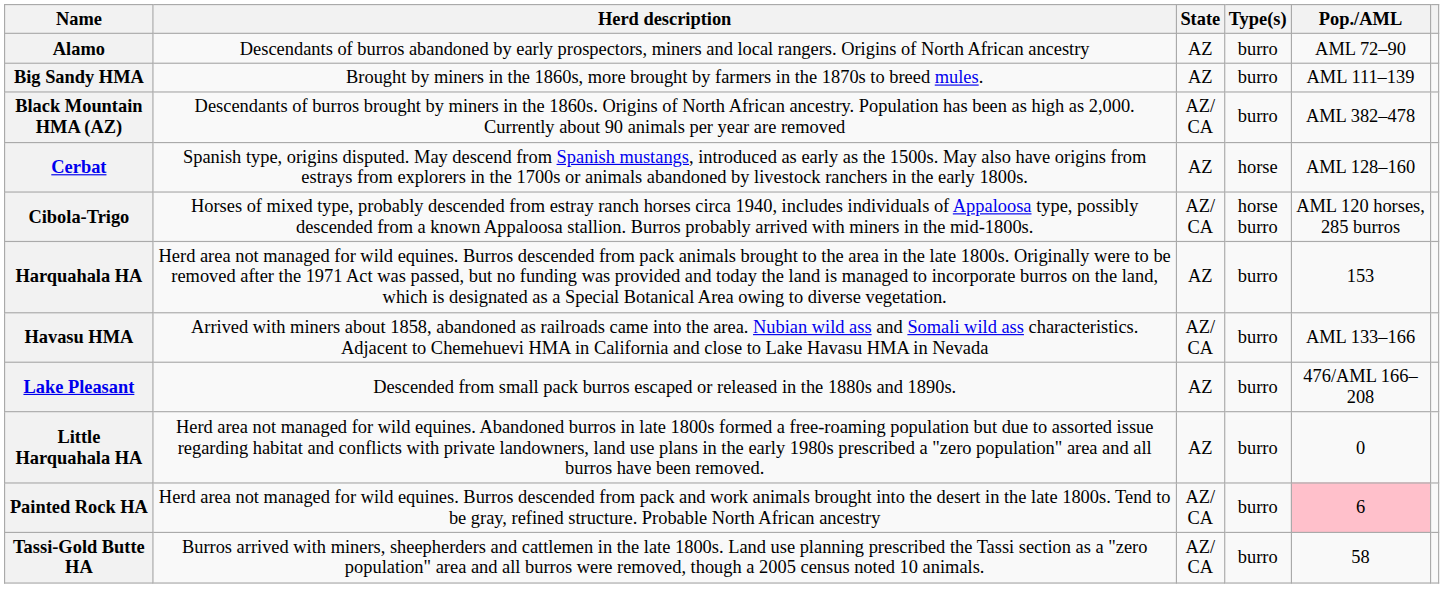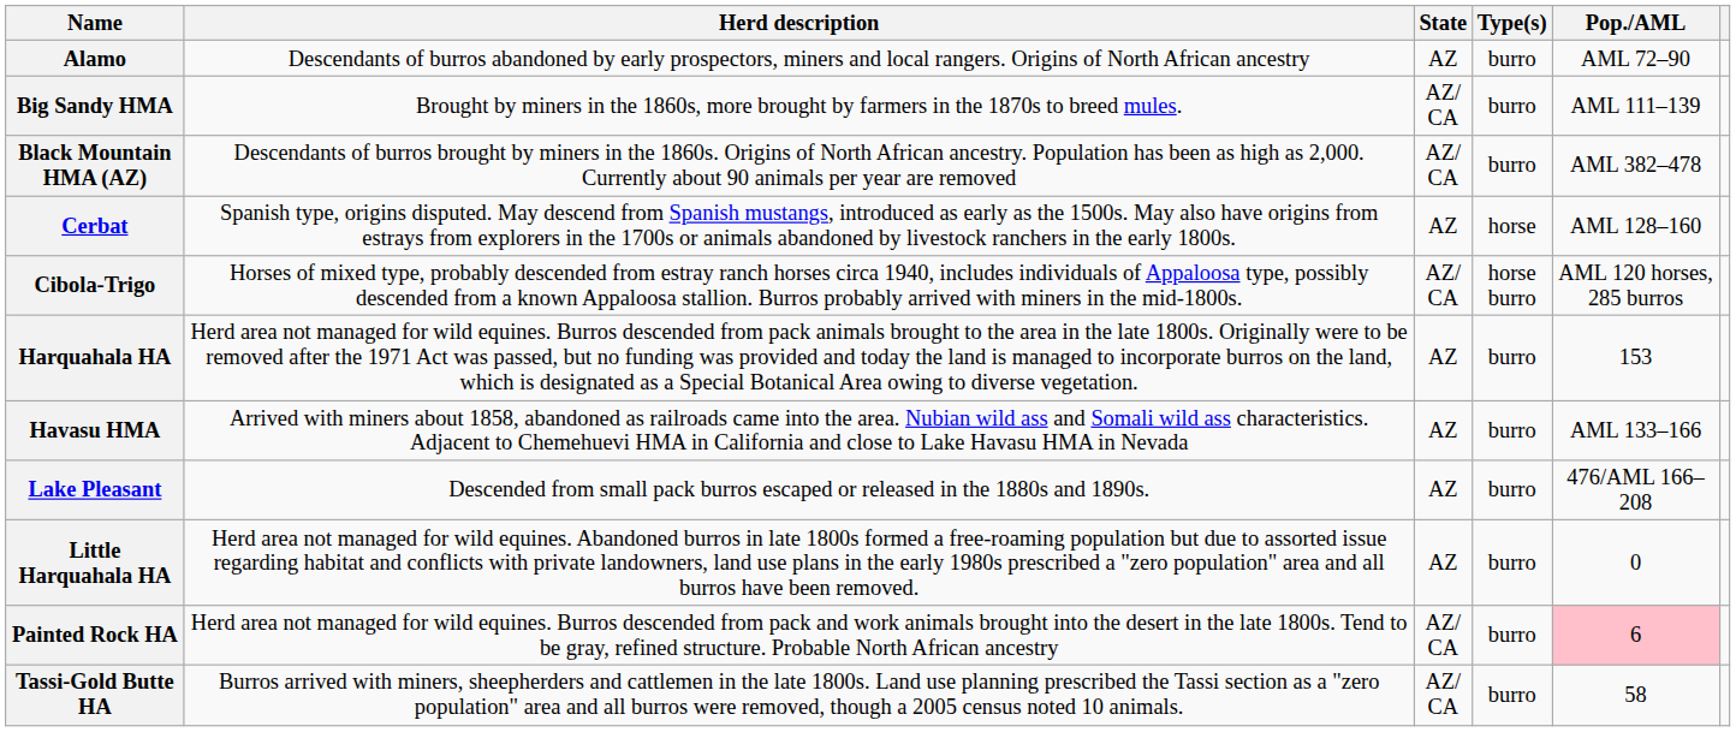 <table class = "wikitable sortable" style="text-align:center;">
 <tr>
 <th scope="col">Name</th>
 <th scope="col" class="unsortable">Herd description</th>
 <th scope="col" class="unsortable">State</th>
 <th scope ="col">Type(s)</th>
 <th scope="col">Pop./AML</th>
 <th scope="col" class="unsortable"></th>
 </tr>
 <tr>
 <th scope="row">Alamo</th>
 <td>Descendants of burros abandoned by early prospectors, miners and local rangers. Origins of North African ancestry</td>
 <td>AZ</td>
 <td>burro</td>
 <td>AML 72–90</td>
 <td><br></td>
 </tr>
 <tr>
 <th scope="row">Big Sandy HMA</th>
 <td>Brought by miners in the 1860s, more brought by farmers in the 1870s to breed <a href='#'>mules</a>.</td>
-<td>AZ</td>
+<td>AZ/<br>CA</td>
 <td>burro</td>
 <td>AML 111–139</td>
 <td><br></td>
 </tr>
 <tr>
 <th scope="row">Black Mountain HMA (AZ)</th>
 <td>Descendants of burros brought by miners in the 1860s. Origins of North African ancestry. Population has been as high as 2,000.  Currently about 90 animals per year are removed</td>
 <td>AZ/<br>CA</td>
 <td>burro</td>
 <td>AML 382–478</td>
 <td><br><br></td>
 </tr>
 <tr>
 <th scope="row"><a href='#'>Cerbat</a></th>
 <td>Spanish type, origins disputed. May descend from <a href='#'>Spanish mustangs</a>, introduced as early as the 1500s. May also have origins from estrays from explorers in the 1700s or animals abandoned by livestock ranchers in the early 1800s.</td>
 <td>AZ</td>
 <td>horse</td>
 <td>AML 128–160</td>
 <td><br></td>
 </tr>
 <tr>
 <th scope="row">Cibola-Trigo</th>
 <td>Horses of mixed type, probably descended from estray ranch horses circa 1940, includes individuals of <a href='#'>Appaloosa</a> type, possibly descended from a known Appaloosa stallion. Burros probably arrived with miners in the mid-1800s.</td>
 <td>AZ/<br>CA</td>
 <td>horse<br>burro</td>
 <td>AML 120 horses, 285 burros</td>
 <td></td>
 </tr>
 <tr>
 <th scope="row">Harquahala HA</th>
 <td>Herd area not managed for wild equines.  Burros descended from pack animals brought to the area in the late 1800s. Originally were to be removed after the 1971 Act was passed, but no funding was provided and today the land is managed to incorporate burros on the land, which is designated as a Special Botanical Area owing to diverse vegetation.</td>
 <td>AZ</td>
 <td>burro</td>
 <td>153</td>
 <td><br></td>
 </tr>
 <tr>
 <th scope="row">Havasu HMA</th>
 <td>Arrived with miners about 1858, abandoned as railroads came into the area.  <a href='#'>Nubian wild ass</a> and <a href='#'>Somali wild ass</a> characteristics. Adjacent to Chemehuevi HMA in California and close to Lake Havasu HMA in Nevada</td>
-<td>AZ/<br>CA</td>
+<td>AZ</td>
 <td>burro</td>
 <td>AML 133–166</td>
 <td><br></td>
 </tr>
 <tr>
 <th scope="row"><a href='#'>Lake Pleasant</a></th>
 <td>Descended from small pack burros escaped or released in the 1880s and 1890s.</td>
 <td>AZ</td>
 <td>burro</td>
 <td>476/AML 166–208</td>
 <td><br></td>
 </tr>
 <tr>
 <th scope="row">Little Harquahala HA</th>
 <td>Herd area not managed for wild equines.  Abandoned burros in late 1800s formed a free-roaming population but due to assorted issue regarding habitat and conflicts with private landowners, land use plans in the early 1980s prescribed a "zero population" area and all burros have been removed.</td>
 <td>AZ</td>
 <td>burro</td>
 <td>0</td>
 <td><br></td>
 </tr>
 <tr>
 <th scope="row">Painted Rock HA</th>
 <td>Herd area not managed for wild equines. Burros descended from pack and work animals brought into the desert in the late 1800s.  Tend to be gray, refined structure. Probable North African ancestry</td>
 <td>AZ/<br>CA</td>
 <td>burro</td>
 <td style="background: pink;">6</td>
 <td><br></td>
 </tr>
 <tr>
 <th scope="row">Tassi-Gold Butte HA</th>
 <td>Burros arrived with miners, sheepherders and cattlemen in the late 1800s. Land use planning prescribed the Tassi section as a "zero population" area and all burros were removed, though a 2005 census noted 10 animals.</td>
 <td>AZ/<br>CA</td>
 <td>burro</td>
 <td>58</td>
 <td><br></td>
 </tr>
 </table>
